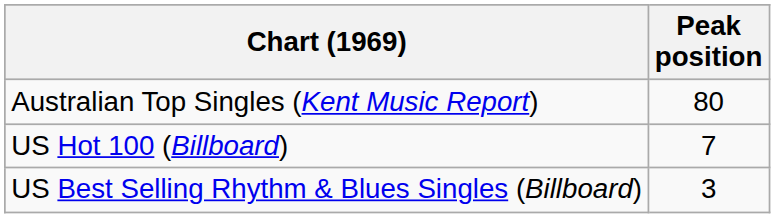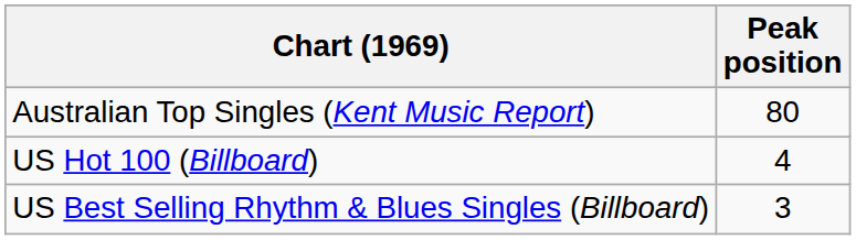 <table class="wikitable sortable">
 <tr>
 <th align="left">Chart (1969)</th>
 <th align="center">Peak<br>position</th>
 </tr>
 <tr>
 <td align="left">Australian Top Singles (<em><a href='#'>Kent Music Report</a></em>)</td>
 <td align="center">80</td>
 </tr>
 <tr>
 <td align="left">US <a href='#'>Hot 100</a> (<em><a href='#'>Billboard</a></em>)</td>
-<td align="center">7</td>
+<td align="center">4</td>
 </tr>
 <tr>
 <td>US <a href='#'>Best Selling Rhythm & Blues Singles</a> (<em>Billboard</em>)</td>
 <td align="center">3</td>
 </tr>
 </table>
